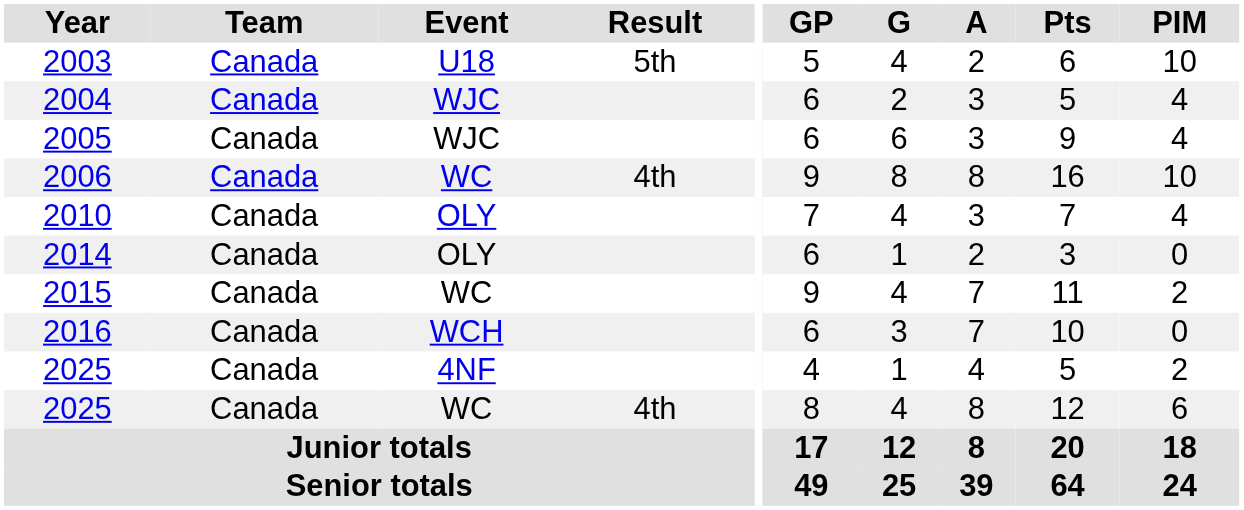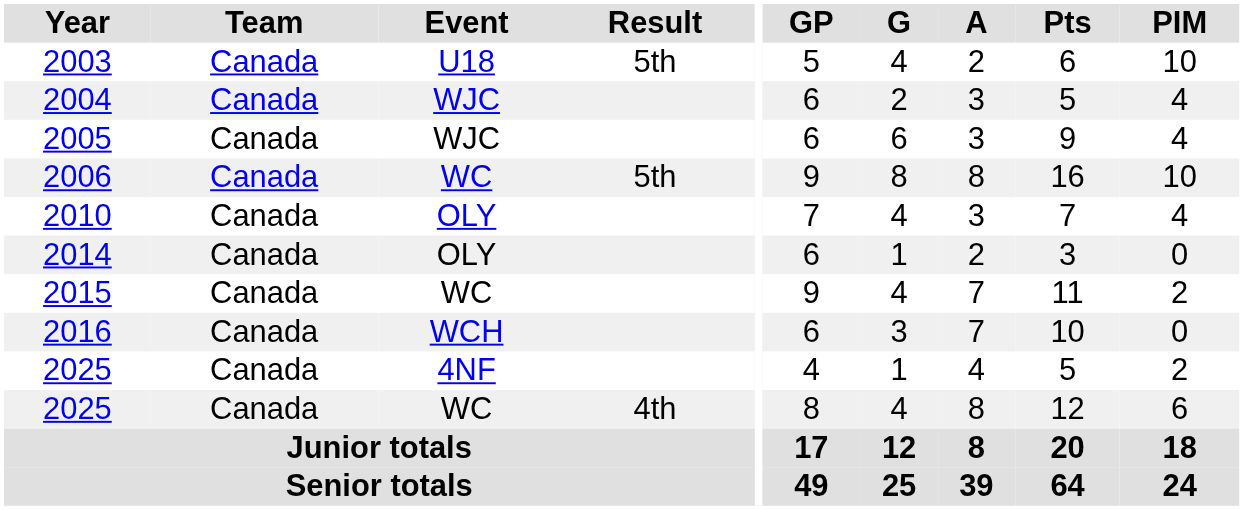 <table border="0" cellpadding="1" cellspacing="0" ID="Table3" style="text-align:center; width:40em;">
 <tr bgcolor="#e0e0e0">
 <th>Year</th>
 <th>Team</th>
 <th>Event</th>
 <th>Result</th>
 <th rowspan="102" bgcolor="#ffffff"></th>
 <th>GP</th>
 <th>G</th>
 <th>A</th>
 <th>Pts</th>
 <th>PIM</th>
 </tr>
 <tr>
 <td><a href='#'>2003</a></td>
 <td><a href='#'>Canada</a></td>
 <td><a href='#'>U18</a></td>
 <td>5th</td>
 <td>5</td>
 <td>4</td>
 <td>2</td>
 <td>6</td>
 <td>10</td>
 </tr>
 <tr bgcolor="#f0f0f0">
 <td><a href='#'>2004</a></td>
 <td><a href='#'>Canada</a></td>
 <td><a href='#'>WJC</a></td>
 <td></td>
 <td>6</td>
 <td>2</td>
 <td>3</td>
 <td>5</td>
 <td>4</td>
 </tr>
 <tr>
 <td><a href='#'>2005</a></td>
 <td>Canada</td>
 <td>WJC</td>
 <td></td>
 <td>6</td>
 <td>6</td>
 <td>3</td>
 <td>9</td>
 <td>4</td>
 </tr>
 <tr bgcolor="#f0f0f0">
 <td><a href='#'>2006</a></td>
 <td><a href='#'>Canada</a></td>
 <td><a href='#'>WC</a></td>
-<td>4th</td>
+<td>5th</td>
 <td>9</td>
 <td>8</td>
 <td>8</td>
 <td>16</td>
 <td>10</td>
 </tr>
 <tr>
 <td><a href='#'>2010</a></td>
 <td>Canada</td>
 <td><a href='#'>OLY</a></td>
 <td></td>
 <td>7</td>
 <td>4</td>
 <td>3</td>
 <td>7</td>
 <td>4</td>
 </tr>
 <tr bgcolor="#f0f0f0">
 <td><a href='#'>2014</a></td>
 <td>Canada</td>
 <td>OLY</td>
 <td></td>
 <td>6</td>
 <td>1</td>
 <td>2</td>
 <td>3</td>
 <td>0</td>
 </tr>
 <tr>
 <td><a href='#'>2015</a></td>
 <td>Canada</td>
 <td>WC</td>
 <td></td>
 <td>9</td>
 <td>4</td>
 <td>7</td>
 <td>11</td>
 <td>2</td>
 </tr>
 <tr bgcolor="#f0f0f0">
 <td><a href='#'>2016</a></td>
 <td>Canada</td>
 <td><a href='#'>WCH</a></td>
 <td></td>
 <td>6</td>
 <td>3</td>
 <td>7</td>
 <td>10</td>
 <td>0</td>
 </tr>
 <tr>
 <td><a href='#'>2025</a></td>
 <td>Canada</td>
 <td><a href='#'>4NF</a></td>
 <td></td>
 <td>4</td>
 <td>1</td>
 <td>4</td>
 <td>5</td>
 <td>2</td>
 </tr>
 <tr bgcolor="#f0f0f0">
 <td><a href='#'>2025</a></td>
 <td>Canada</td>
 <td>WC</td>
 <td>4th</td>
 <td>8</td>
 <td>4</td>
 <td>8</td>
 <td>12</td>
 <td>6</td>
 </tr>
 <tr bgcolor="#e0e0e0">
 <th colspan="4">Junior totals</th>
 <th>17</th>
 <th>12</th>
 <th>8</th>
 <th>20</th>
 <th>18</th>
 </tr>
 <tr bgcolor="#e0e0e0">
 <th colspan="4">Senior totals</th>
 <th>49</th>
 <th>25</th>
 <th>39</th>
 <th>64</th>
 <th>24</th>
 </tr>
 </table>
